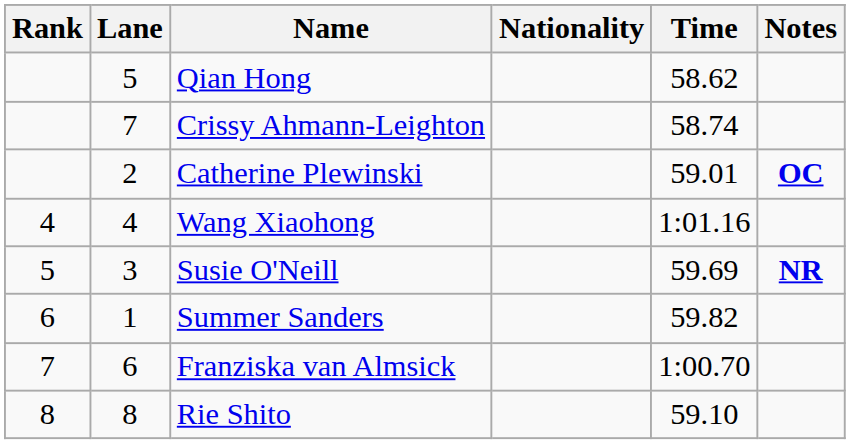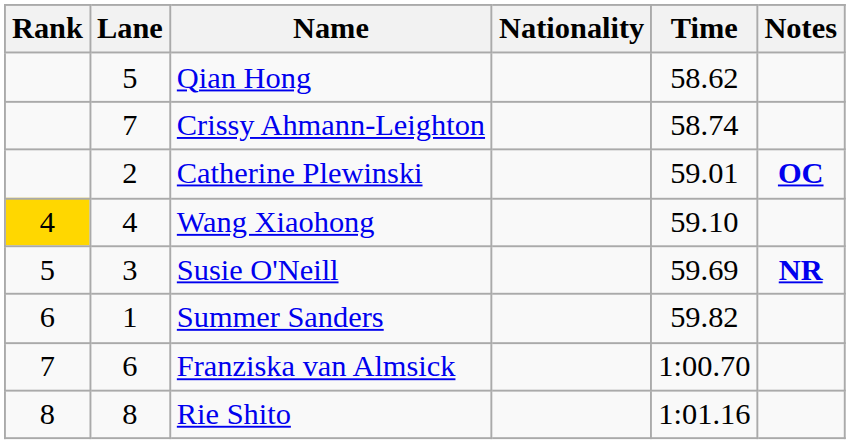 <table class="wikitable sortable" style="text-align:center">
 <tr>
 <th>Rank</th>
 <th>Lane</th>
 <th>Name</th>
 <th>Nationality</th>
 <th>Time</th>
 <th>Notes</th>
 </tr>
 <tr>
 <td></td>
 <td>5</td>
 <td align=left><a href='#'>Qian Hong</a></td>
 <td align=left></td>
 <td>58.62</td>
 <td></td>
 </tr>
 <tr>
 <td></td>
 <td>7</td>
 <td align=left><a href='#'>Crissy Ahmann-Leighton</a></td>
 <td align=left></td>
 <td>58.74</td>
 <td></td>
 </tr>
 <tr>
 <td></td>
 <td>2</td>
 <td align=left><a href='#'>Catherine Plewinski</a></td>
 <td align=left></td>
 <td>59.01</td>
 <td><strong><a href='#'>OC</a></strong></td>
 </tr>
 <tr>
-<td>4</td>
+<td style="background: gold;">4</td>
 <td>4</td>
 <td align=left><a href='#'>Wang Xiaohong</a></td>
 <td align=left></td>
-<td>1:01.16</td>
+<td>59.10</td>
 <td></td>
 </tr>
 <tr>
 <td>5</td>
 <td>3</td>
 <td align=left><a href='#'>Susie O'Neill</a></td>
 <td align=left></td>
 <td>59.69</td>
 <td><strong><a href='#'>NR</a></strong></td>
 </tr>
 <tr>
 <td>6</td>
 <td>1</td>
 <td align=left><a href='#'>Summer Sanders</a></td>
 <td align=left></td>
 <td>59.82</td>
 <td></td>
 </tr>
 <tr>
 <td>7</td>
 <td>6</td>
 <td align=left><a href='#'>Franziska van Almsick</a></td>
 <td align=left></td>
 <td>1:00.70</td>
 <td></td>
 </tr>
 <tr>
 <td>8</td>
 <td>8</td>
 <td align=left><a href='#'>Rie Shito</a></td>
 <td align=left></td>
-<td>59.10</td>
+<td>1:01.16</td>
 <td></td>
 </tr>
 </table>
